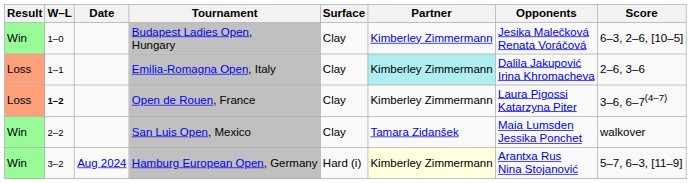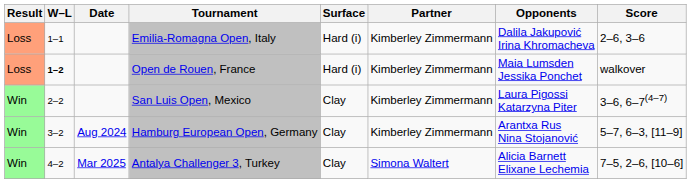 <table class="sortable wikitable">
 <tr>
 <th>Result</th>
 <th class="unsortable">W–L</th>
 <th>Date</th>
 <th>Tournament</th>
 <th>Surface</th>
 <th>Partner</th>
 <th>Opponents</th>
 <th class="unsortable">Score</th>
 </tr>
 <tr>
-<td style="background:#98fb98;">Win</td>
-<td><small>1–0</small></td>
-<td><a href='#'></a></td>
-<td bgcolor=silver><a href='#'>Budapest Ladies Open</a>, <br>Hungary</td>
-<td>Clay</td>
-<td> <a href='#'>Kimberley Zimmermann</a></td>
-<td> <a href='#'>Jesika Malečková</a> <br>  <a href='#'>Renata Voráčová</a></td>
-<td>6–3, 2–6, [10–5]</td>
-</tr>
-<tr>
 <td style="background:#ffa07a;">Loss</td>
 <td><small>1–1</small></td>
 <td><a href='#'></a></td>
 <td bgcolor=silver><a href='#'>Emilia-Romagna Open</a>, Italy</td>
-<td>Clay</td>
-<td style="background: paleturquoise;"> Kimberley Zimmermann</td>
+<td>Hard (i)</td>
+<td> Kimberley Zimmermann</td>
 <td> <a href='#'>Dalila Jakupović</a> <br>  <a href='#'>Irina Khromacheva</a></td>
 <td>2–6, 3–6</td>
 </tr>
 <tr>
 <td style="background:#ffa07a;">Loss</td>
 <td><strong><small>1–2</small></strong></td>
 <td><a href='#'></a></td>
 <td bgcolor=silver><a href='#'>Open de Rouen</a>, France</td>
+<td>Hard (i)</td>
+<td> Kimberley Zimmermann</td>
+<td> <a href='#'>Maia Lumsden</a> <br>  <a href='#'>Jessika Ponchet</a></td>
+<td>walkover</td>
+</tr>
+<tr>
+<td style="background:#98fb98;">Win</td>
+<td><small>2–2</small></td>
+<td><a href='#'></a></td>
+<td bgcolor=silver><a href='#'>San Luis Open</a>, Mexico</td>
 <td>Clay</td>
 <td> Kimberley Zimmermann</td>
 <td> <a href='#'>Laura Pigossi</a> <br>  <a href='#'>Katarzyna Piter</a></td>
 <td>3–6, 6–7<sup>(4–7)</sup></td>
 </tr>
 <tr>
 <td style="background:#98fb98;">Win</td>
-<td><small>2–2</small></td>
-<td><a href='#'></a></td>
-<td bgcolor=silver><a href='#'>San Luis Open</a>, Mexico</td>
+<td><small>3–2</small></td>
+<td><a href='#'>Aug 2024</a></td>
+<td bgcolor=silver><a href='#'>Hamburg European Open</a>, Germany</td>
 <td>Clay</td>
-<td> <a href='#'>Tamara Zidanšek</a></td>
-<td> <a href='#'>Maia Lumsden</a> <br>  <a href='#'>Jessika Ponchet</a></td>
-<td>walkover</td>
+<td> Kimberley Zimmermann</td>
+<td> <a href='#'>Arantxa Rus</a> <br>  <a href='#'>Nina Stojanović</a></td>
+<td>5–7, 6–3, [11–9]</td>
 </tr>
 <tr>
 <td style="background:#98fb98;">Win</td>
-<td><small>3–2</small></td>
-<td><a href='#'>Aug 2024</a></td>
-<td bgcolor=silver><a href='#'>Hamburg European Open</a>, Germany</td>
-<td>Hard (i)</td>
-<td style="background: lightyellow;"> Kimberley Zimmermann</td>
-<td> <a href='#'>Arantxa Rus</a> <br>  <a href='#'>Nina Stojanović</a></td>
-<td>5–7, 6–3, [11–9]</td>
+<td><small>4–2</small></td>
+<td><a href='#'>Mar 2025</a></td>
+<td bgcolor=silver><a href='#'>Antalya Challenger 3</a>, Turkey</td>
+<td>Clay</td>
+<td> <a href='#'>Simona Waltert</a></td>
+<td> <a href='#'>Alicia Barnett</a> <br>  <a href='#'>Elixane Lechemia</a></td>
+<td>7–5, 2–6, [10–6]</td>
 </tr>
 </table>
